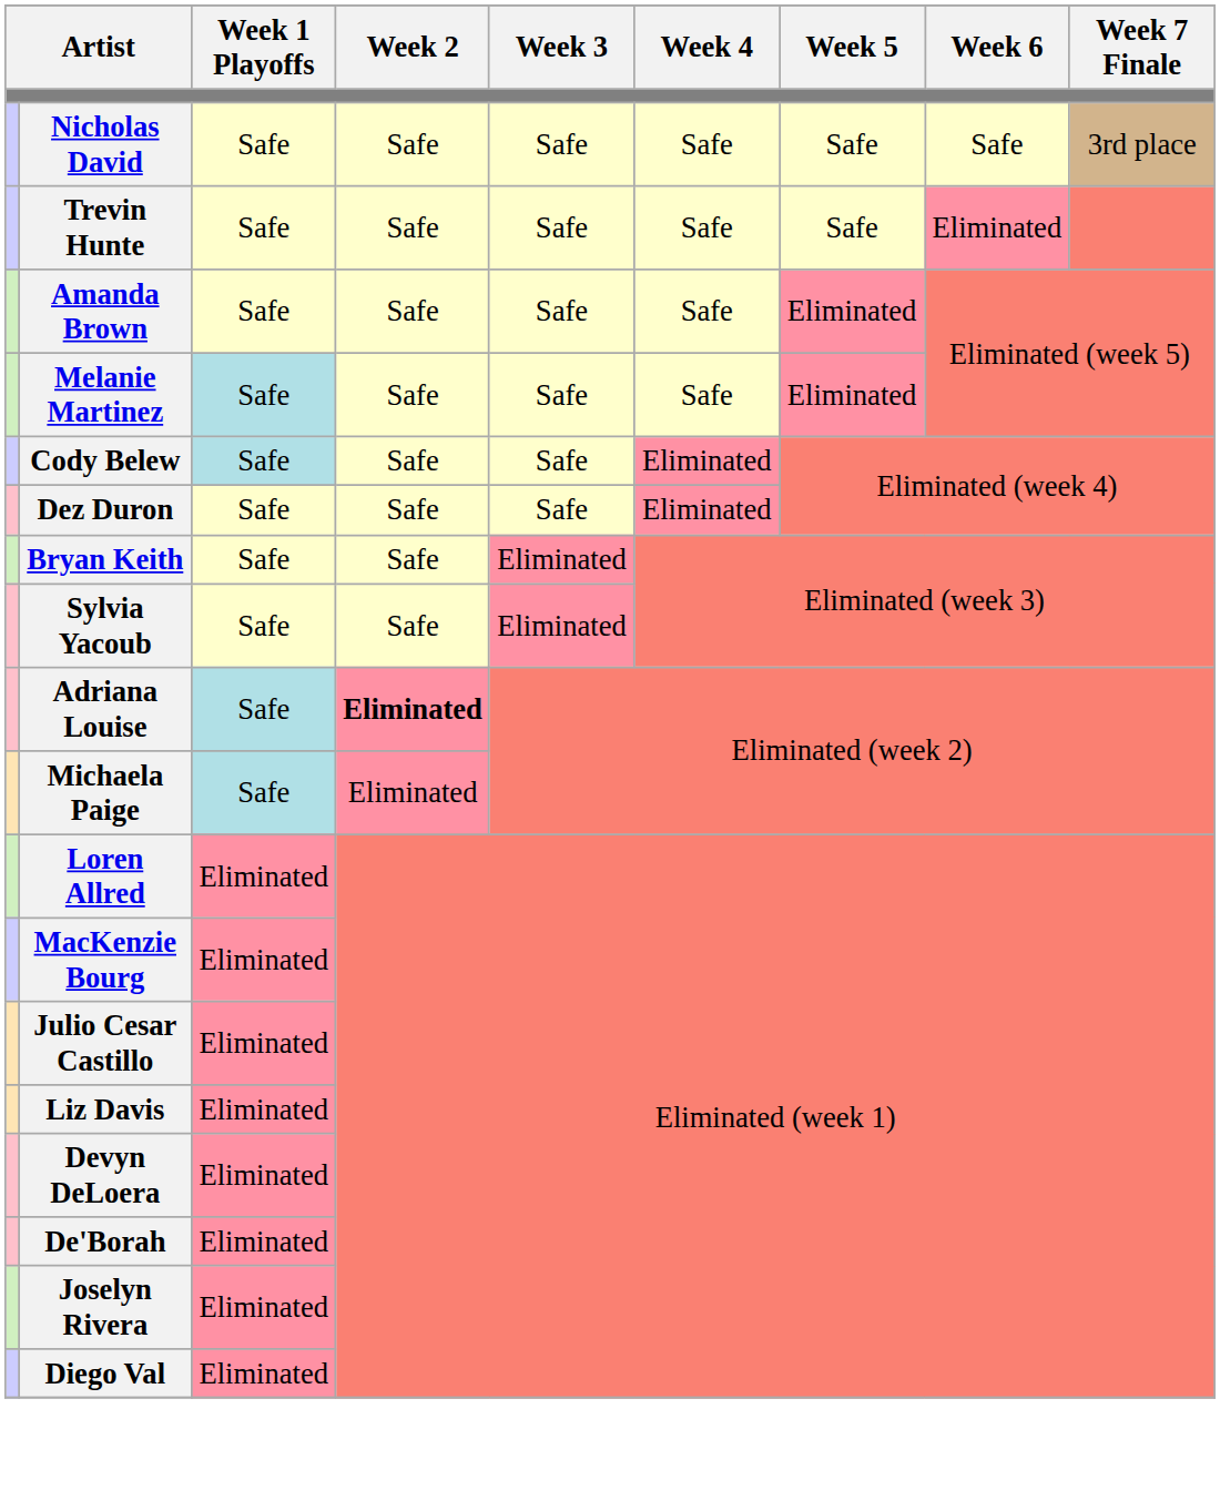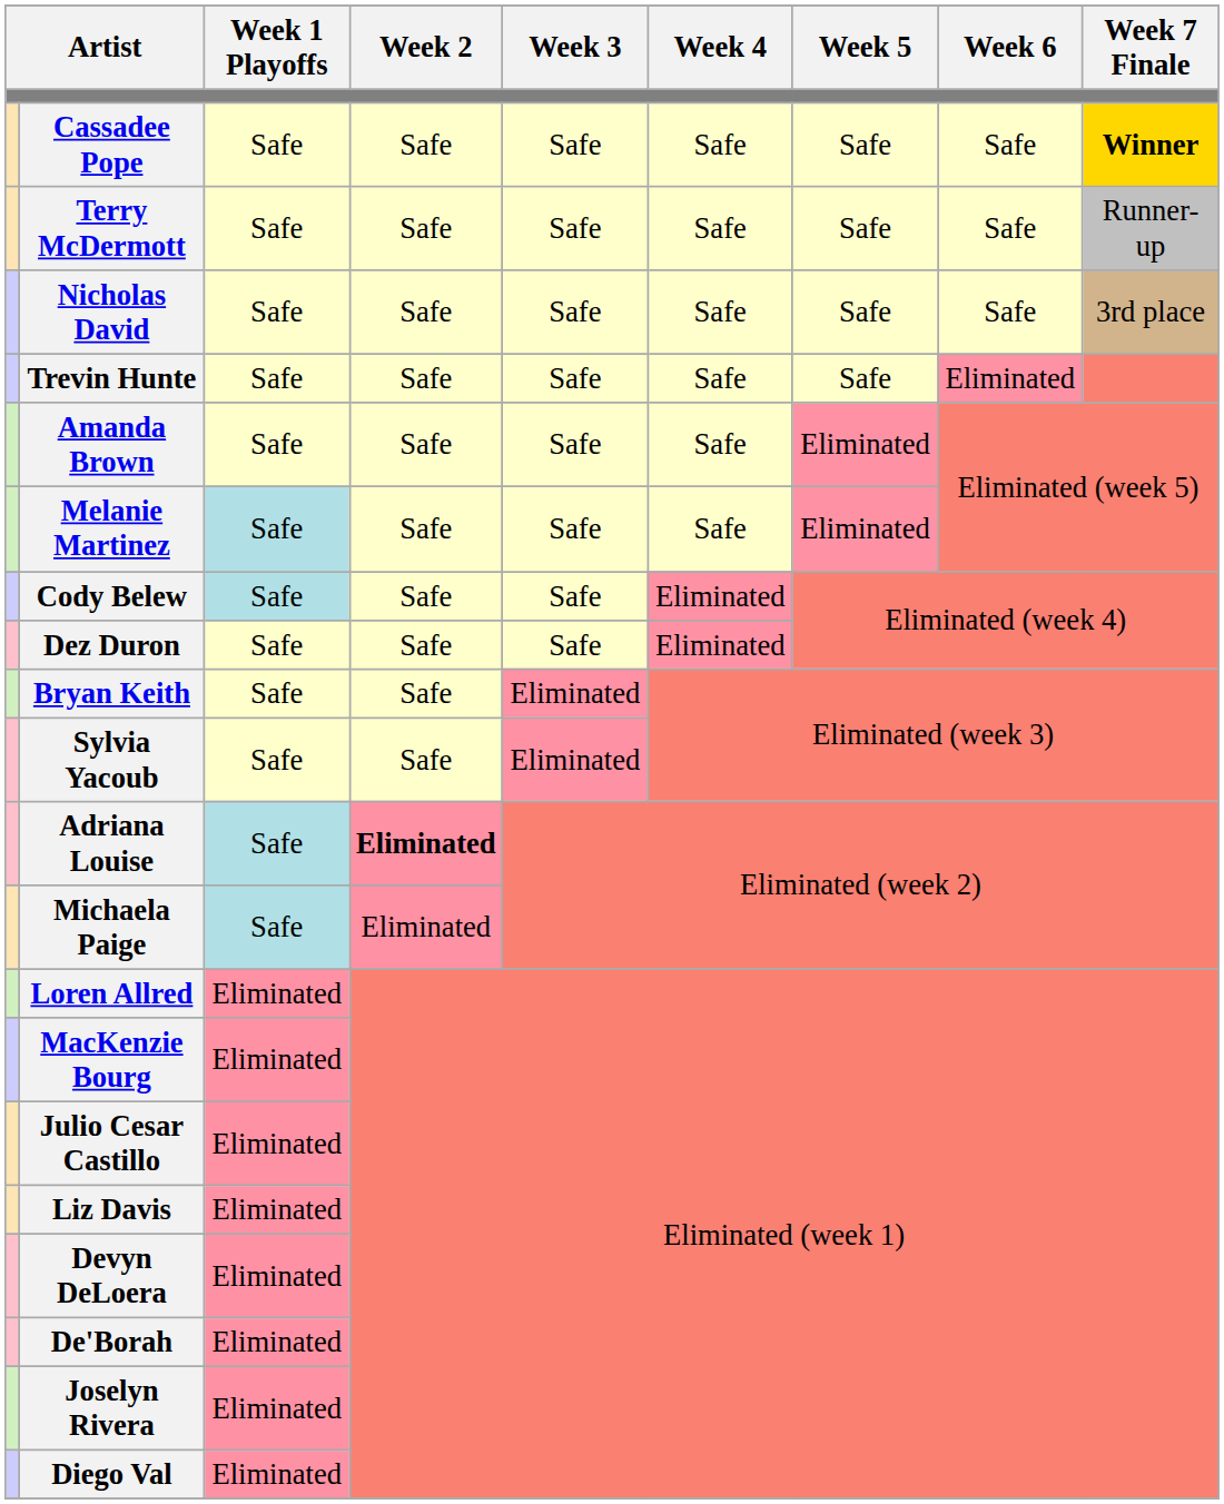 <table class="wikitable"  style="text-align:center; font-size:95%; width:100%;">
 <tr>
 </tr>
 <tr>
 <th colspan="2">Artist</th>
 <th width="12%">Week 1 Playoffs</th>
 <th width="12%">Week 2</th>
 <th width="12%">Week 3</th>
 <th width="12%">Week 4</th>
 <th width="12%">Week 5</th>
 <th width="12%">Week 6</th>
 <th width="12%">Week 7 Finale</th>
 </tr>
 <tr>
 <th colspan="9" style="background:grey;"></th>
+</tr>
+<tr>
+<th style="background:#ffe5b4;"></th>
+<th width="16%"><a href='#'>Cassadee Pope</a></th>
+<td style="background:#FFFFCC;">Safe</td>
+<td style="background:#FFFFCC;">Safe</td>
+<td style="background:#FFFFCC;">Safe</td>
+<td style="background:#FFFFCC;">Safe</td>
+<td style="background:#FFFFCC;">Safe</td>
+<td style="background:#FFFFCC;">Safe</td>
+<th style="background:gold;">Winner</th>
+</tr>
+<tr>
+<th style="background:#ffe5b4;"></th>
+<th><a href='#'>Terry McDermott</a></th>
+<td style="background:#FFFFCC;">Safe</td>
+<td style="background:#FFFFCC;">Safe</td>
+<td style="background:#FFFFCC;">Safe</td>
+<td style="background:#FFFFCC;">Safe</td>
+<td style="background:#FFFFCC;">Safe</td>
+<td style="background:#FFFFCC;">Safe</td>
+<td style="background:silver;">Runner-up</td>
 </tr>
 <tr>
 <th style="background:#ccf;"></th>
 <th><a href='#'>Nicholas David</a></th>
 <td style="background:#FFFFCC;">Safe</td>
 <td style="background:#FFFFCC;">Safe</td>
 <td style="background:#FFFFCC;">Safe</td>
 <td style="background:#FFFFCC;">Safe</td>
 <td style="background:#FFFFCC;">Safe</td>
 <td style="background:#FFFFCC;">Safe</td>
 <td style="background:tan;">3rd place</td>
 </tr>
 <tr>
 <th style="background:#ccf;"></th>
 <th>Trevin Hunte</th>
 <td style="background:#FFFFCC;">Safe</td>
 <td style="background:#FFFFCC;">Safe</td>
 <td style="background:#FFFFCC;">Safe</td>
 <td style="background:#FFFFCC;">Safe</td>
 <td style="background:#FFFFCC;">Safe</td>
 <td style="background:#FF91A4;">Eliminated</td>
 <td style="background:#FA8072;"></td>
 </tr>
 <tr>
 <th style="background:#d0f0c0;"></th>
 <th><a href='#'>Amanda Brown</a></th>
 <td style="background:#FFFFCC;">Safe</td>
 <td style="background:#FFFFCC;">Safe</td>
 <td style="background:#FFFFCC;">Safe</td>
 <td style="background:#FFFFCC;">Safe</td>
 <td style="background:#FF91A4;">Eliminated</td>
 <td rowspan="2" colspan="2" style="background:#FA8072;">Eliminated (week 5)</td>
 </tr>
 <tr>
 <th style="background:#d0f0c0;"></th>
 <th><a href='#'>Melanie Martinez</a></th>
 <td style="background:#B0E0E6;">Safe</td>
 <td style="background:#FFFFCC;">Safe</td>
 <td style="background:#FFFFCC;">Safe</td>
 <td style="background:#FFFFCC;">Safe</td>
 <td style="background:#FF91A4;">Eliminated</td>
 </tr>
 <tr>
 <th style="background:#ccf;"></th>
 <th>Cody Belew</th>
 <td style="background:#B0E0E6;">Safe</td>
 <td style="background:#FFFFCC;">Safe</td>
 <td style="background:#FFFFCC;">Safe</td>
 <td style="background:#FF91A4;">Eliminated</td>
 <td rowspan="2" colspan="3" style="background:#FA8072;">Eliminated (week 4)</td>
 </tr>
 <tr>
 <th style="background:pink;"></th>
 <th>Dez Duron</th>
 <td style="background:#FFFFCC;">Safe</td>
 <td style="background:#FFFFCC;">Safe</td>
 <td style="background:#FFFFCC;">Safe</td>
 <td style="background:#FF91A4;">Eliminated</td>
 </tr>
 <tr>
 <th style="background:#d0f0c0;"></th>
 <th><a href='#'>Bryan Keith</a></th>
 <td style="background:#FFFFCC;">Safe</td>
 <td style="background:#FFFFCC;">Safe</td>
 <td style="background:#FF91A4;">Eliminated</td>
 <td rowspan="2" colspan="4" style="background:#FA8072;">Eliminated (week 3)</td>
 </tr>
 <tr>
 <th style="background:pink;"></th>
 <th>Sylvia Yacoub</th>
 <td style="background:#FFFFCC;">Safe</td>
 <td style="background:#FFFFCC;">Safe</td>
 <td style="background:#FF91A4;">Eliminated</td>
 </tr>
 <tr>
 <th style="background:pink;"></th>
 <th>Adriana Louise</th>
 <td style="background:#B0E0E6;">Safe</td>
 <td style="background:#FF91A4;"><strong>Eliminated</strong></td>
 <td rowspan="2" colspan="5" style="background:#FA8072;">Eliminated (week 2)</td>
 </tr>
 <tr>
 <th style="background:#ffe5b4;"></th>
 <th>Michaela Paige</th>
 <td style="background:#B0E0E6;">Safe</td>
 <td style="background:#FF91A4;">Eliminated</td>
 </tr>
 <tr>
 <th style="background:#d0f0c0;"></th>
 <th><a href='#'>Loren Allred</a></th>
 <td style="background:#FF91A4;">Eliminated</td>
 <td rowspan="8" colspan="6" style="background:#FA8072;">Eliminated (week 1)</td>
 </tr>
 <tr>
 <th style="background:#ccf;"></th>
 <th><a href='#'>MacKenzie Bourg</a></th>
 <td style="background:#FF91A4;">Eliminated</td>
 </tr>
 <tr>
 <th style="background:#ffe5b4;"></th>
 <th>Julio Cesar Castillo</th>
 <td style="background:#FF91A4;">Eliminated</td>
 </tr>
 <tr>
 <th style="background:#ffe5b4;"></th>
 <th>Liz Davis</th>
 <td style="background:#FF91A4;">Eliminated</td>
 </tr>
 <tr>
 <th style="background:pink;"></th>
 <th>Devyn DeLoera</th>
 <td style="background:#FF91A4;">Eliminated</td>
 </tr>
 <tr>
 <th style="background:pink;"></th>
 <th>De'Borah</th>
 <td style="background:#FF91A4;">Eliminated</td>
 </tr>
 <tr>
 <th style="background:#d0f0c0;"></th>
 <th>Joselyn Rivera</th>
 <td style="background:#FF91A4;">Eliminated</td>
 </tr>
 <tr>
 <th style="background:#ccf;"></th>
 <th>Diego Val</th>
 <td style="background:#FF91A4;">Eliminated</td>
 </tr>
 <tr>
 </tr>
 </table>
